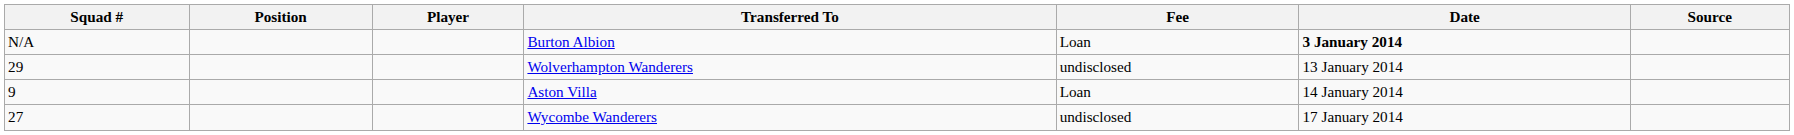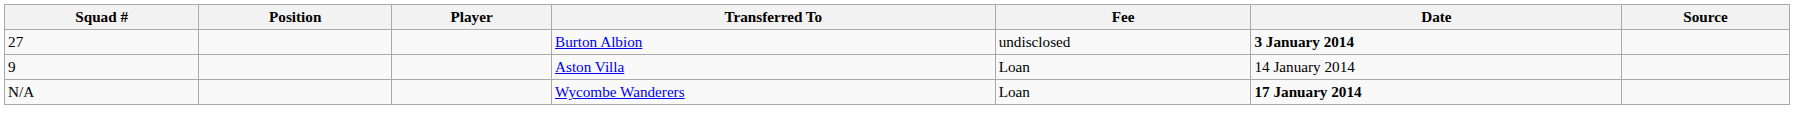 <table class="wikitable sortable" style="width:90%; text-align:center; font-size:95%; text-align:left;">
 <tr>
 <th>Squad #</th>
 <th>Position</th>
 <th>Player</th>
 <th>Transferred To</th>
 <th>Fee</th>
 <th>Date</th>
 <th>Source</th>
 </tr>
 <tr>
-<td>N/A</td>
+<td>27</td>
 <td></td>
 <td></td>
 <td><a href='#'>Burton Albion</a></td>
-<td>Loan</td>
+<td>undisclosed</td>
 <td><strong>3 January 2014</strong></td>
-<td></td>
-</tr>
-<tr>
-<td>29</td>
-<td></td>
-<td></td>
-<td><a href='#'>Wolverhampton Wanderers</a></td>
-<td>undisclosed</td>
-<td>13 January 2014</td>
 <td></td>
 </tr>
 <tr>
 <td>9</td>
 <td></td>
 <td></td>
 <td><a href='#'>Aston Villa</a></td>
 <td>Loan</td>
 <td>14 January 2014</td>
 <td></td>
 </tr>
 <tr>
-<td>27</td>
+<td>N/A</td>
 <td></td>
 <td></td>
 <td><a href='#'>Wycombe Wanderers</a></td>
-<td>undisclosed</td>
-<td>17 January 2014</td>
+<td>Loan</td>
+<td><strong>17 January 2014</strong></td>
 <td></td>
 </tr>
 </table>
